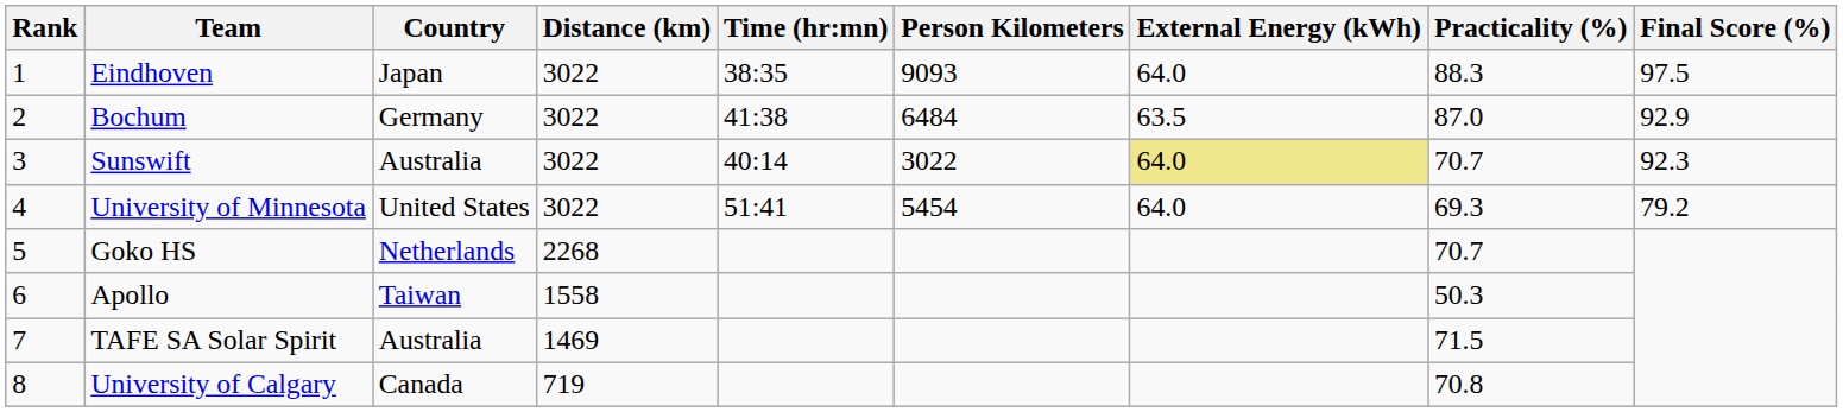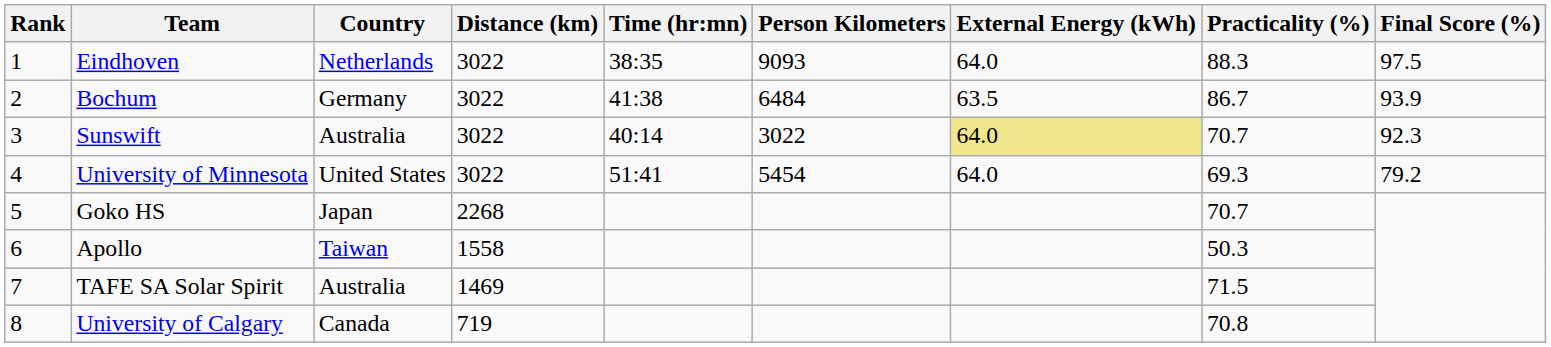 <table class="wikitable">
 <tr>
 <th>Rank</th>
 <th>Team</th>
 <th>Country</th>
 <th>Distance (km)</th>
 <th>Time (hr:mn)</th>
 <th>Person Kilometers</th>
 <th>External Energy (kWh)</th>
 <th>Practicality (%)</th>
 <th>Final Score (%)</th>
 </tr>
 <tr>
 <td>1</td>
 <td><a href='#'>Eindhoven</a></td>
-<td>Japan</td>
+<td><a href='#'>Netherlands</a></td>
 <td>3022</td>
 <td>38:35</td>
 <td>9093</td>
 <td>64.0</td>
 <td>88.3</td>
 <td>97.5</td>
 </tr>
 <tr>
 <td>2</td>
 <td><a href='#'>Bochum</a></td>
 <td>Germany</td>
 <td>3022</td>
 <td>41:38</td>
 <td>6484</td>
 <td>63.5</td>
-<td>87.0</td>
-<td>92.9</td>
+<td>86.7</td>
+<td>93.9</td>
 </tr>
 <tr>
 <td>3</td>
 <td><a href='#'>Sunswift</a></td>
 <td>Australia</td>
 <td>3022</td>
 <td>40:14</td>
 <td>3022</td>
 <td style="background: khaki;">64.0</td>
 <td>70.7</td>
 <td>92.3</td>
 </tr>
 <tr>
 <td>4</td>
 <td><a href='#'>University of Minnesota</a></td>
 <td>United States</td>
 <td>3022</td>
 <td>51:41</td>
 <td>5454</td>
 <td>64.0</td>
 <td>69.3</td>
 <td>79.2</td>
 </tr>
 <tr>
 <td>5</td>
 <td>Goko HS</td>
-<td><a href='#'>Netherlands</a></td>
+<td>Japan</td>
 <td>2268</td>
 <td></td>
 <td></td>
 <td></td>
 <td>70.7</td>
 </tr>
 <tr>
 <td>6</td>
 <td>Apollo</td>
 <td><a href='#'>Taiwan</a></td>
 <td>1558</td>
 <td></td>
 <td></td>
 <td></td>
 <td>50.3</td>
 </tr>
 <tr>
 <td>7</td>
 <td>TAFE SA Solar Spirit</td>
 <td>Australia</td>
 <td>1469</td>
 <td></td>
 <td></td>
 <td></td>
 <td>71.5</td>
 </tr>
 <tr>
 <td>8</td>
 <td><a href='#'>University of Calgary</a></td>
 <td>Canada</td>
 <td>719</td>
 <td></td>
 <td></td>
 <td></td>
 <td>70.8</td>
 </tr>
 </table>
